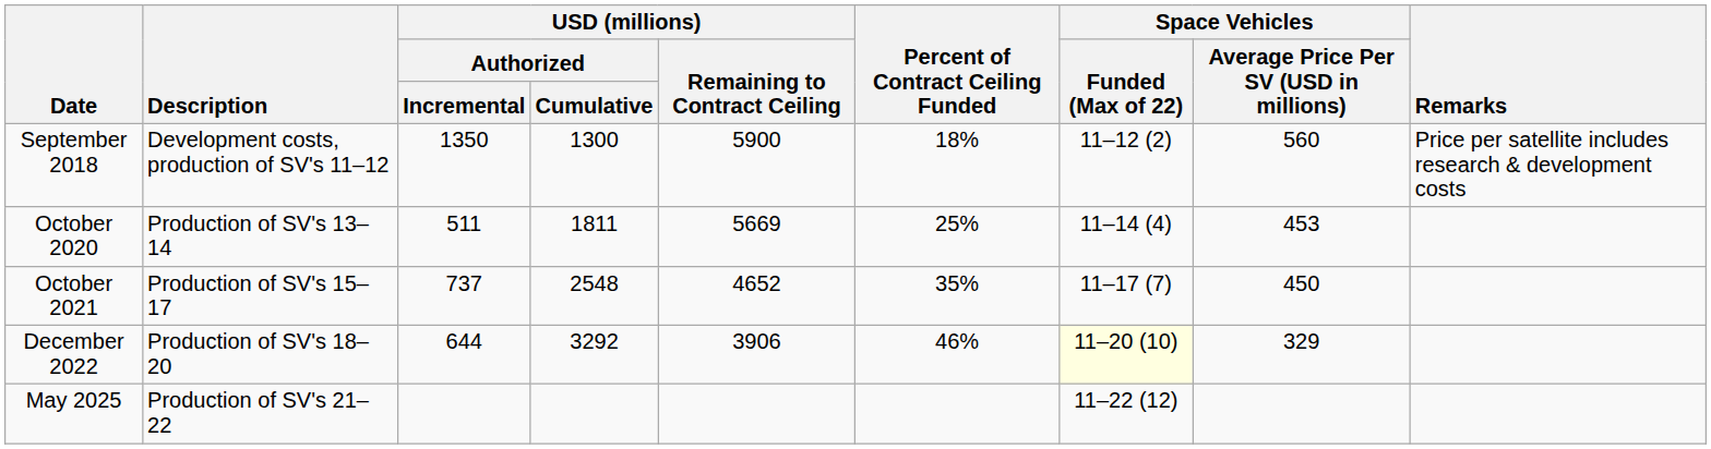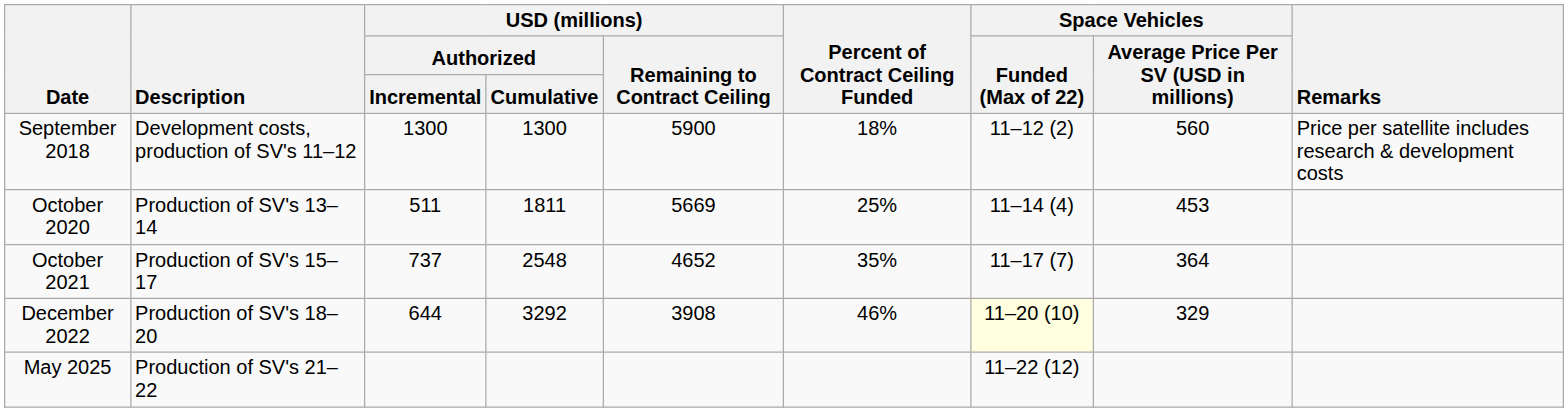 <table class="wikitable">
 <tr style="vertical-align:bottom;">
 <th rowspan="3">Date</th>
 <th rowspan="3" style="text-align: left;">Description</th>
 <th colspan="3">USD (millions)</th>
 <th rowspan="3">Percent of Contract Ceiling Funded</th>
 <th colspan="2">Space Vehicles</th>
 <th rowspan="3" style="text-align: left;">Remarks</th>
 </tr>
 <tr style="vertical-align:bottom;">
 <th colspan="2">Authorized</th>
 <th rowspan="2">Remaining to Contract Ceiling</th>
 <th rowspan="2">Funded (Max of 22)</th>
 <th rowspan="2">Average Price Per SV (USD in millions)</th>
 </tr>
 <tr style="vertical-align: bottom;">
 <th>Incremental</th>
 <th>Cumulative</th>
 </tr>
 <tr style="vertical-align: top;">
 <td style="text-align: center;">September 2018</td>
 <td>Development costs, production of SV's 11–12</td>
-<td style="text-align: center;">1350</td>
+<td style="text-align: center;">1300</td>
 <td style="text-align: center;">1300</td>
 <td style="text-align: center;">5900</td>
 <td style="text-align: center;">18%</td>
 <td style="text-align: center;">11–12 (2)</td>
 <td style="text-align: center;">560</td>
 <td>Price per satellite includes research & development costs</td>
 </tr>
 <tr style="vertical-align: top;">
 <td style="text-align: center;">October 2020</td>
 <td>Production of SV's 13–14</td>
 <td style="text-align: center;">511</td>
 <td style="text-align: center;">1811</td>
 <td style="text-align: center;">5669</td>
 <td style="text-align: center;">25%</td>
 <td style="text-align: center;">11–14 (4)</td>
 <td style="text-align: center;">453</td>
 <td></td>
 </tr>
 <tr style="vertical-align: top;">
 <td style="text-align: center;">October 2021</td>
 <td>Production of SV's 15–17</td>
 <td style="text-align: center;">737</td>
 <td style="text-align: center;">2548</td>
 <td style="text-align: center;">4652</td>
 <td style="text-align: center;">35%</td>
 <td style="text-align: center;">11–17 (7)</td>
-<td style="text-align: center;">450</td>
+<td style="text-align: center;">364</td>
 <td></td>
 </tr>
 <tr style="vertical-align: top;">
 <td style="text-align: center;">December 2022</td>
 <td>Production of SV's 18–20</td>
 <td style="text-align: center;">644</td>
 <td style="text-align: center;">3292</td>
-<td style="text-align: center;">3906</td>
+<td style="text-align: center;">3908</td>
 <td style="text-align: center;">46%</td>
 <td style="background: lightyellow; text-align: center;">11–20 (10)</td>
 <td style="text-align: center;">329</td>
 <td></td>
 </tr>
 <tr style="vertical-align: top;">
 <td style="text-align: center;">May 2025</td>
 <td>Production of SV's 21–22</td>
 <td style="text-align: center;"></td>
 <td style="text-align: center;"></td>
 <td style="text-align: center;"></td>
 <td style="text-align: center;"></td>
 <td style="text-align: center;">11–22 (12)</td>
 <td style="text-align: center;"></td>
 <td></td>
 </tr>
 </table>
